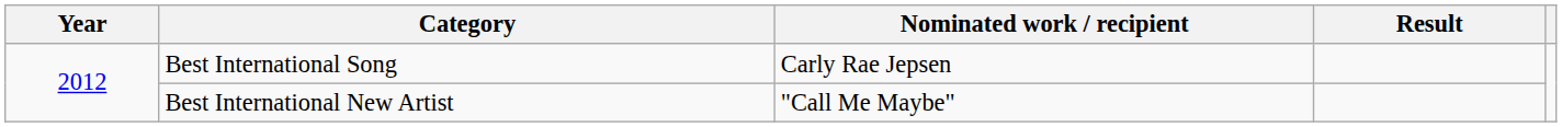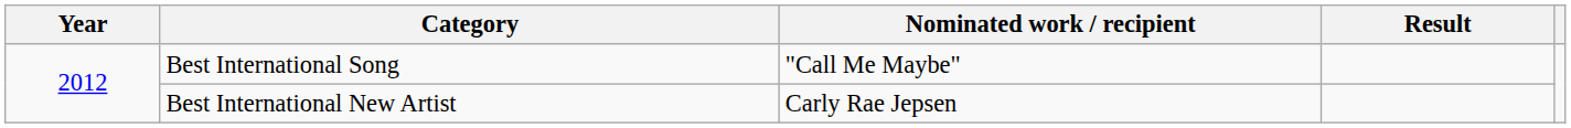 <table width="80%" class="wikitable">
 <tr>
 <th style="width:10%;">Year</th>
 <th style="width:40%;">Category</th>
 <th style="width:35%;">Nominated work / recipient</th>
 <th style="width:15%;">Result</th>
 <th></th>
 </tr>
 <tr>
 <td rowspan="2" style="text-align:center;"><a href='#'>2012</a></td>
 <td>Best International Song</td>
-<td>Carly Rae Jepsen</td>
+<td>"Call Me Maybe"</td>
 <td></td>
 <td rowspan="2" style="text-align:center;"></td>
 </tr>
 <tr>
 <td>Best International New Artist</td>
-<td>"Call Me Maybe"</td>
+<td>Carly Rae Jepsen</td>
 <td></td>
 </tr>
 </table>
